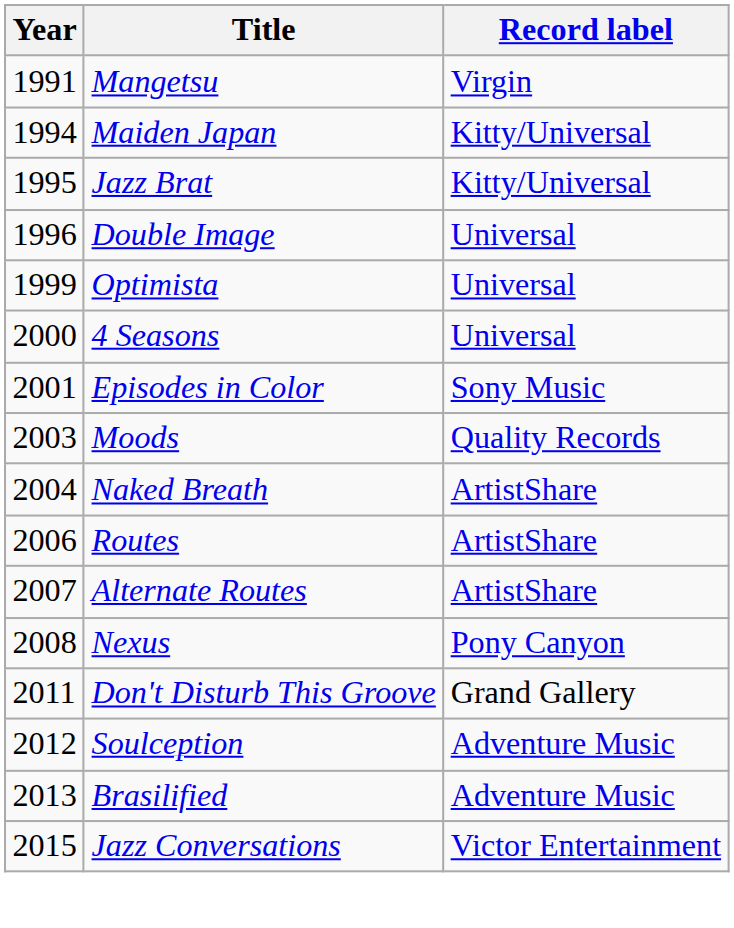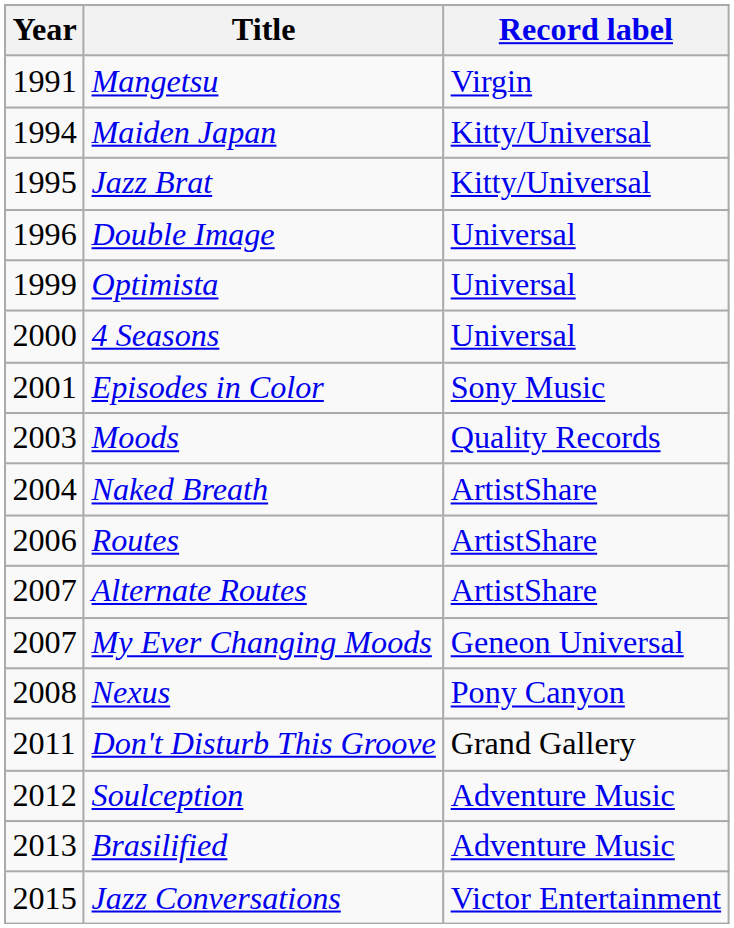 <table class="wikitable">
 <tr>
 <th>Year</th>
 <th>Title</th>
 <th><a href='#'>Record label</a></th>
 </tr>
 <tr>
 <td>1991</td>
 <td><em><a href='#'>Mangetsu</a></em></td>
 <td><a href='#'>Virgin</a></td>
 </tr>
 <tr>
 <td>1994</td>
 <td><em><a href='#'>Maiden Japan</a></em></td>
 <td><a href='#'>Kitty/Universal</a></td>
 </tr>
 <tr>
 <td>1995</td>
 <td><em><a href='#'>Jazz Brat</a></em></td>
 <td><a href='#'>Kitty/Universal</a></td>
 </tr>
 <tr>
 <td>1996</td>
 <td><em><a href='#'>Double Image</a></em></td>
 <td><a href='#'>Universal</a></td>
 </tr>
 <tr>
 <td>1999</td>
 <td><em><a href='#'>Optimista</a></em></td>
 <td><a href='#'>Universal</a></td>
 </tr>
 <tr>
 <td>2000</td>
 <td><em><a href='#'>4 Seasons</a></em></td>
 <td><a href='#'>Universal</a></td>
 </tr>
 <tr>
 <td>2001</td>
 <td><em><a href='#'>Episodes in Color</a></em></td>
 <td><a href='#'>Sony Music</a></td>
 </tr>
 <tr>
 <td>2003</td>
 <td><em><a href='#'>Moods</a></em></td>
 <td><a href='#'>Quality Records</a></td>
 </tr>
 <tr>
 <td>2004</td>
 <td><em><a href='#'>Naked Breath</a></em></td>
 <td><a href='#'>ArtistShare</a></td>
 </tr>
 <tr>
 <td>2006</td>
 <td><em><a href='#'>Routes</a></em></td>
 <td><a href='#'>ArtistShare</a></td>
 </tr>
 <tr>
 <td>2007</td>
 <td><em><a href='#'>Alternate Routes</a></em></td>
 <td><a href='#'>ArtistShare</a></td>
 </tr>
 <tr>
+<td>2007</td>
+<td><em><a href='#'>My Ever Changing Moods</a></em></td>
+<td><a href='#'>Geneon Universal</a></td>
+</tr>
+<tr>
 <td>2008</td>
 <td><em><a href='#'>Nexus</a></em></td>
 <td><a href='#'>Pony Canyon</a></td>
 </tr>
 <tr>
 <td>2011</td>
 <td><em><a href='#'>Don't Disturb This Groove</a></em></td>
 <td>Grand Gallery</td>
 </tr>
 <tr>
 <td>2012</td>
 <td><em><a href='#'>Soulception</a></em></td>
 <td><a href='#'>Adventure Music</a></td>
 </tr>
 <tr>
 <td>2013</td>
 <td><em><a href='#'>Brasilified</a></em></td>
 <td><a href='#'>Adventure Music</a></td>
 </tr>
 <tr>
 <td>2015</td>
 <td><em><a href='#'>Jazz Conversations</a></em></td>
 <td><a href='#'>Victor Entertainment</a></td>
 </tr>
 </table>
